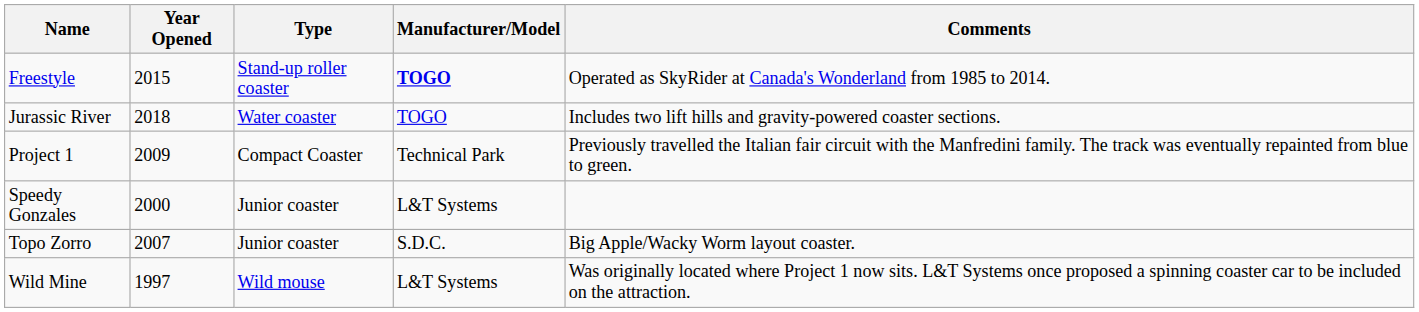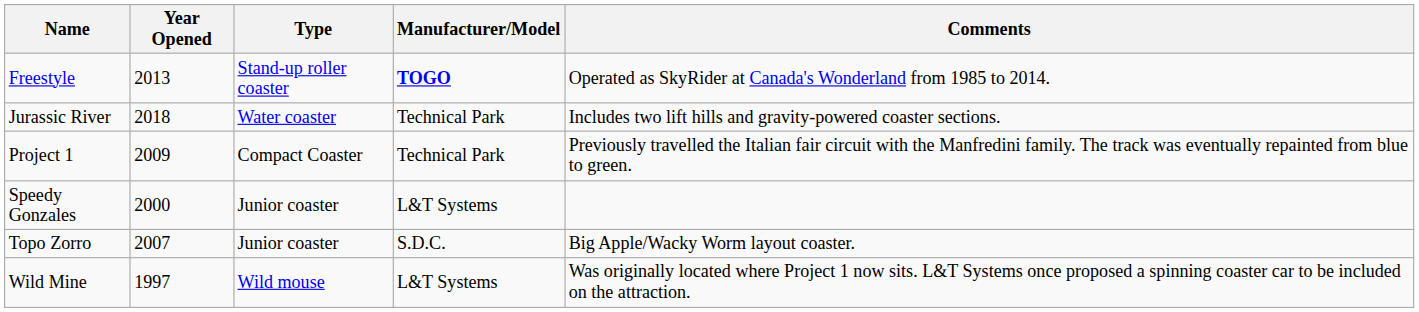 <table class="wikitable sortable">
 <tr>
 <th>Name</th>
 <th>Year Opened</th>
 <th>Type</th>
 <th>Manufacturer/Model</th>
 <th>Comments</th>
 </tr>
 <tr>
 <td><a href='#'>Freestyle</a></td>
-<td>2015</td>
+<td>2013</td>
 <td><a href='#'>Stand-up roller coaster</a></td>
 <td><strong><a href='#'>TOGO</a></strong></td>
 <td>Operated as SkyRider at <a href='#'>Canada's Wonderland</a> from 1985 to 2014.</td>
 </tr>
 <tr>
 <td>Jurassic River</td>
 <td>2018</td>
 <td><a href='#'>Water coaster</a></td>
-<td><a href='#'>TOGO</a></td>
+<td>Technical Park</td>
 <td>Includes two lift hills and gravity-powered coaster sections.</td>
 </tr>
 <tr>
 <td>Project 1</td>
 <td>2009</td>
 <td>Compact Coaster</td>
 <td>Technical Park</td>
 <td>Previously travelled the Italian fair circuit with the Manfredini family. The track was eventually repainted from blue to green.</td>
 </tr>
 <tr>
 <td>Speedy Gonzales</td>
 <td>2000</td>
 <td>Junior coaster</td>
 <td>L&T Systems</td>
 <td></td>
 </tr>
 <tr>
 <td>Topo Zorro</td>
 <td>2007</td>
 <td>Junior coaster</td>
 <td>S.D.C.</td>
 <td>Big Apple/Wacky Worm layout coaster.</td>
 </tr>
 <tr>
 <td>Wild Mine</td>
 <td>1997</td>
 <td><a href='#'>Wild mouse</a></td>
 <td>L&T Systems</td>
 <td>Was originally located where Project 1 now sits. L&T Systems once proposed a spinning coaster car to be included on the attraction.</td>
 </tr>
 </table>
